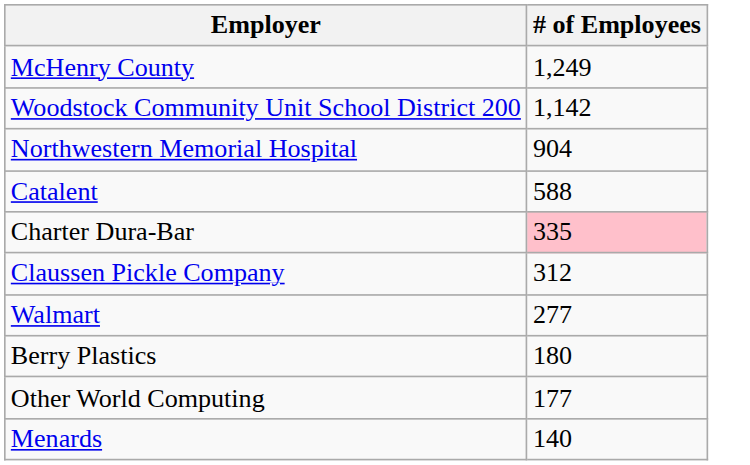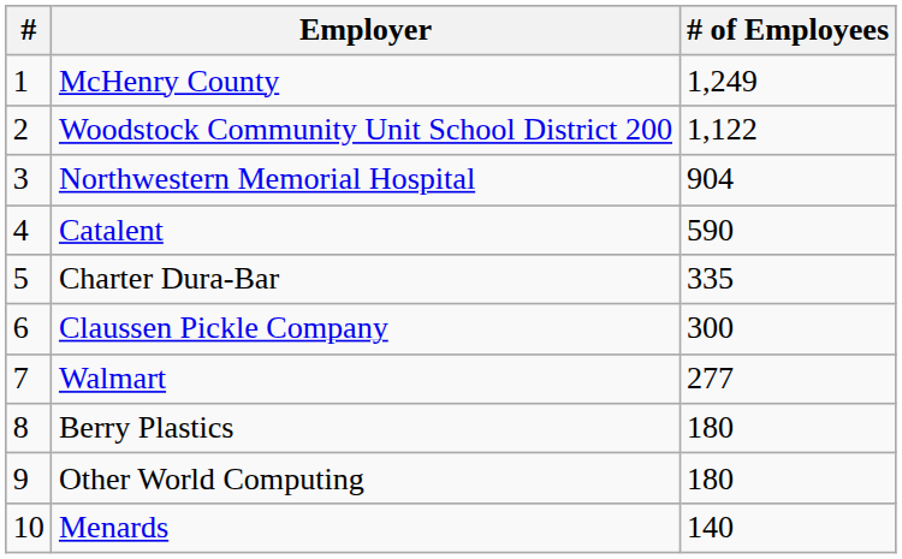 <table class="wikitable">
 <tr>
+<th>#</th>
 <th>Employer</th>
 <th># of Employees</th>
 </tr>
 <tr>
+<td>1</td>
 <td><a href='#'>McHenry County</a></td>
 <td>1,249</td>
 </tr>
 <tr>
+<td>2</td>
 <td><a href='#'>Woodstock Community Unit School District 200</a></td>
-<td>1,142</td>
+<td>1,122</td>
 </tr>
 <tr>
+<td>3</td>
 <td><a href='#'>Northwestern Memorial Hospital</a></td>
 <td>904</td>
 </tr>
 <tr>
+<td>4</td>
 <td><a href='#'>Catalent</a></td>
-<td>588</td>
+<td>590</td>
 </tr>
 <tr>
+<td>5</td>
 <td>Charter Dura-Bar</td>
-<td style="background: pink;">335</td>
+<td>335</td>
 </tr>
 <tr>
+<td>6</td>
 <td><a href='#'>Claussen Pickle Company</a></td>
-<td>312</td>
+<td>300</td>
 </tr>
 <tr>
+<td>7</td>
 <td><a href='#'>Walmart</a></td>
 <td>277</td>
 </tr>
 <tr>
+<td>8</td>
 <td>Berry Plastics</td>
 <td>180</td>
 </tr>
 <tr>
+<td>9</td>
 <td>Other World Computing</td>
-<td>177</td>
+<td>180</td>
 </tr>
 <tr>
+<td>10</td>
 <td><a href='#'>Menards</a></td>
 <td>140</td>
 </tr>
 </table>
